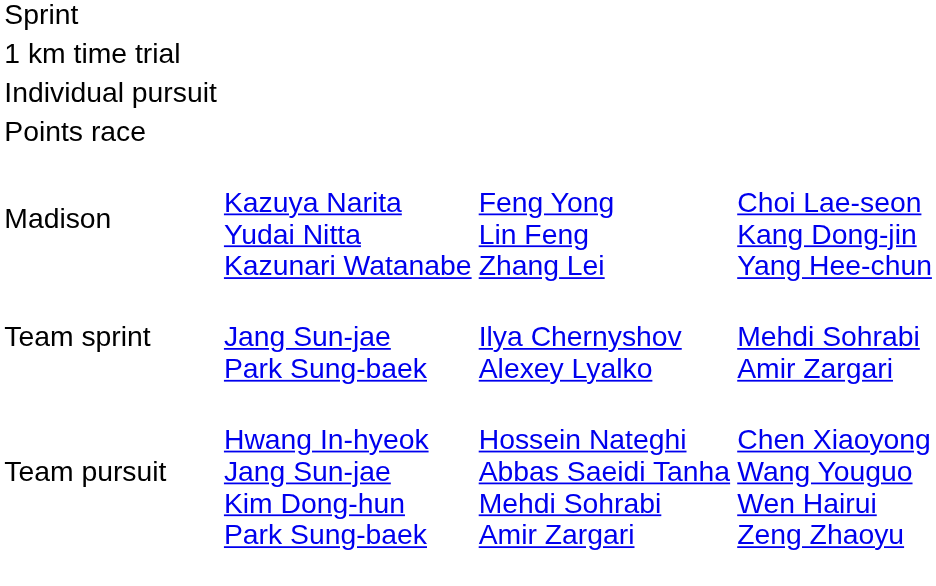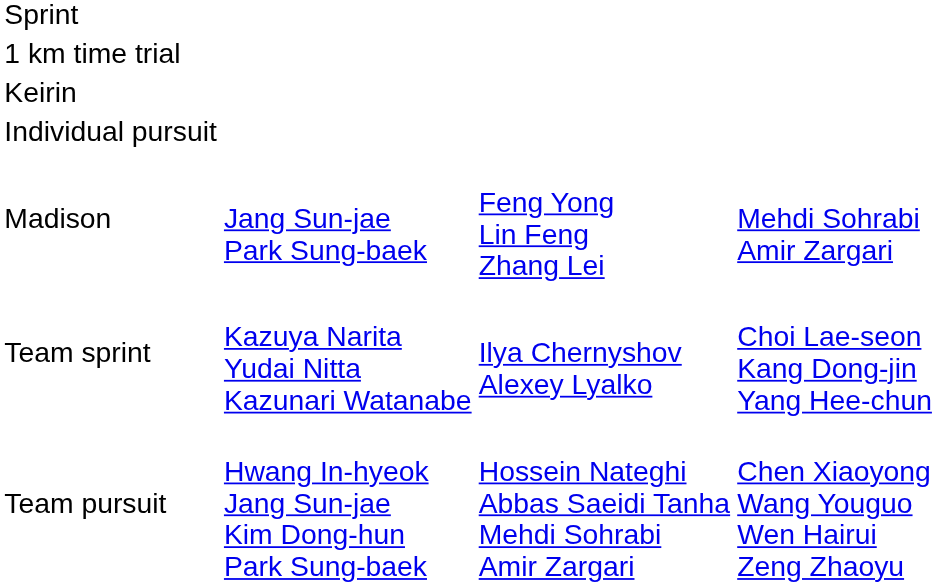 <table>
 <tr>
 <td>Sprint<br></td>
 <td></td>
 <td></td>
 <td></td>
 </tr>
 <tr>
 <td>1 km time trial<br></td>
 <td></td>
 <td></td>
 <td></td>
 </tr>
 <tr>
+<td>Keirin<br></td>
+<td></td>
+<td></td>
+<td></td>
+</tr>
+<tr>
 <td>Individual pursuit<br></td>
 <td></td>
 <td></td>
 <td></td>
 </tr>
 <tr>
-<td>Points race<br></td>
-<td></td>
-<td></td>
-<td></td>
-</tr>
-<tr>
 <td>Madison<br></td>
-<td><br><a href='#'>Kazuya Narita</a><br><a href='#'>Yudai Nitta</a><br><a href='#'>Kazunari Watanabe</a></td>
+<td><br><a href='#'>Jang Sun-jae</a><br><a href='#'>Park Sung-baek</a></td>
 <td><br><a href='#'>Feng Yong</a><br><a href='#'>Lin Feng</a><br><a href='#'>Zhang Lei</a></td>
-<td><br><a href='#'>Choi Lae-seon</a><br><a href='#'>Kang Dong-jin</a><br><a href='#'>Yang Hee-chun</a></td>
+<td><br><a href='#'>Mehdi Sohrabi</a><br><a href='#'>Amir Zargari</a></td>
 </tr>
 <tr>
 <td>Team sprint<br></td>
-<td><br><a href='#'>Jang Sun-jae</a><br><a href='#'>Park Sung-baek</a></td>
+<td><br><a href='#'>Kazuya Narita</a><br><a href='#'>Yudai Nitta</a><br><a href='#'>Kazunari Watanabe</a></td>
 <td><br><a href='#'>Ilya Chernyshov</a><br><a href='#'>Alexey Lyalko</a></td>
-<td><br><a href='#'>Mehdi Sohrabi</a><br><a href='#'>Amir Zargari</a></td>
+<td><br><a href='#'>Choi Lae-seon</a><br><a href='#'>Kang Dong-jin</a><br><a href='#'>Yang Hee-chun</a></td>
 </tr>
 <tr>
 <td>Team pursuit<br></td>
 <td><br><a href='#'>Hwang In-hyeok</a><br><a href='#'>Jang Sun-jae</a><br><a href='#'>Kim Dong-hun</a><br><a href='#'>Park Sung-baek</a></td>
 <td><br><a href='#'>Hossein Nateghi</a><br><a href='#'>Abbas Saeidi Tanha</a><br><a href='#'>Mehdi Sohrabi</a><br><a href='#'>Amir Zargari</a></td>
 <td><br><a href='#'>Chen Xiaoyong</a><br><a href='#'>Wang Youguo</a><br><a href='#'>Wen Hairui</a><br><a href='#'>Zeng Zhaoyu</a></td>
 </tr>
 </table>
